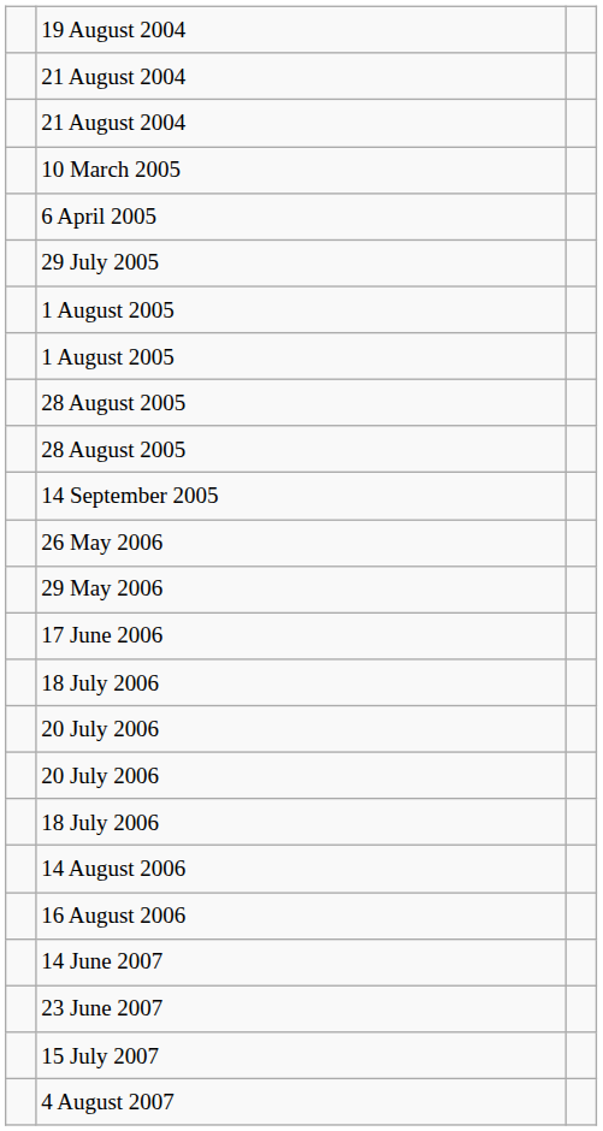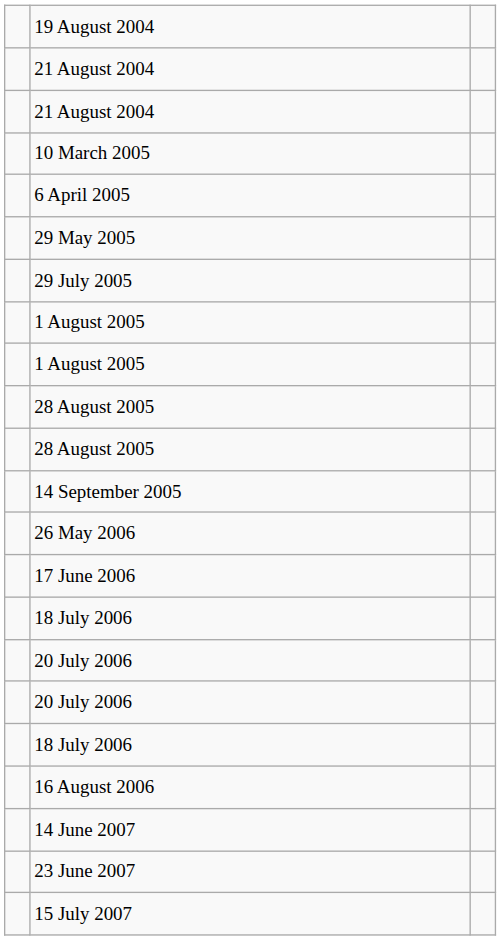 <table class="wikitable" style="font-size: 89%; float: left; width: 26em; margin-right: 1em; height: 700px">
 <tr>
 <td></td>
 <td>19 August 2004</td>
 <td></td>
 </tr>
 <tr>
 <td></td>
 <td>21 August 2004</td>
 <td></td>
 </tr>
 <tr>
 <td></td>
 <td>21 August 2004</td>
 <td></td>
 </tr>
 <tr>
 <td></td>
 <td>10 March 2005</td>
 <td></td>
 </tr>
 <tr>
 <td></td>
 <td>6 April 2005</td>
+<td></td>
+</tr>
+<tr>
+<td></td>
+<td>29 May 2005</td>
 <td></td>
 </tr>
 <tr>
 <td></td>
 <td>29 July 2005</td>
 <td></td>
 </tr>
 <tr>
 <td></td>
 <td>1 August 2005</td>
 <td></td>
 </tr>
 <tr>
 <td></td>
 <td>1 August 2005</td>
 <td></td>
 </tr>
 <tr>
 <td></td>
 <td>28 August 2005</td>
 <td></td>
 </tr>
 <tr>
 <td></td>
 <td>28 August 2005</td>
 <td></td>
 </tr>
 <tr>
 <td></td>
 <td>14 September 2005</td>
 <td></td>
 </tr>
 <tr>
 <td></td>
 <td>26 May 2006</td>
 <td></td>
 </tr>
 <tr>
 <td></td>
-<td>29 May 2006</td>
-<td></td>
-</tr>
-<tr>
-<td></td>
 <td>17 June 2006</td>
 <td></td>
 </tr>
 <tr>
 <td></td>
 <td>18 July 2006</td>
 <td></td>
 </tr>
 <tr>
 <td></td>
 <td>20 July 2006</td>
 <td></td>
 </tr>
 <tr>
 <td></td>
 <td>20 July 2006</td>
 <td></td>
 </tr>
 <tr>
 <td></td>
 <td>18 July 2006</td>
 <td></td>
 </tr>
 <tr>
 <td></td>
-<td>14 August 2006</td>
-<td></td>
-</tr>
-<tr>
-<td></td>
 <td>16 August 2006</td>
 <td></td>
 </tr>
 <tr>
 <td></td>
 <td>14 June 2007</td>
 <td></td>
 </tr>
 <tr>
 <td></td>
 <td>23 June 2007</td>
 <td></td>
 </tr>
 <tr>
 <td></td>
 <td>15 July 2007</td>
 <td></td>
 </tr>
-<tr>
-<td></td>
-<td>4 August 2007</td>
-<td></td>
-</tr>
 </table>
